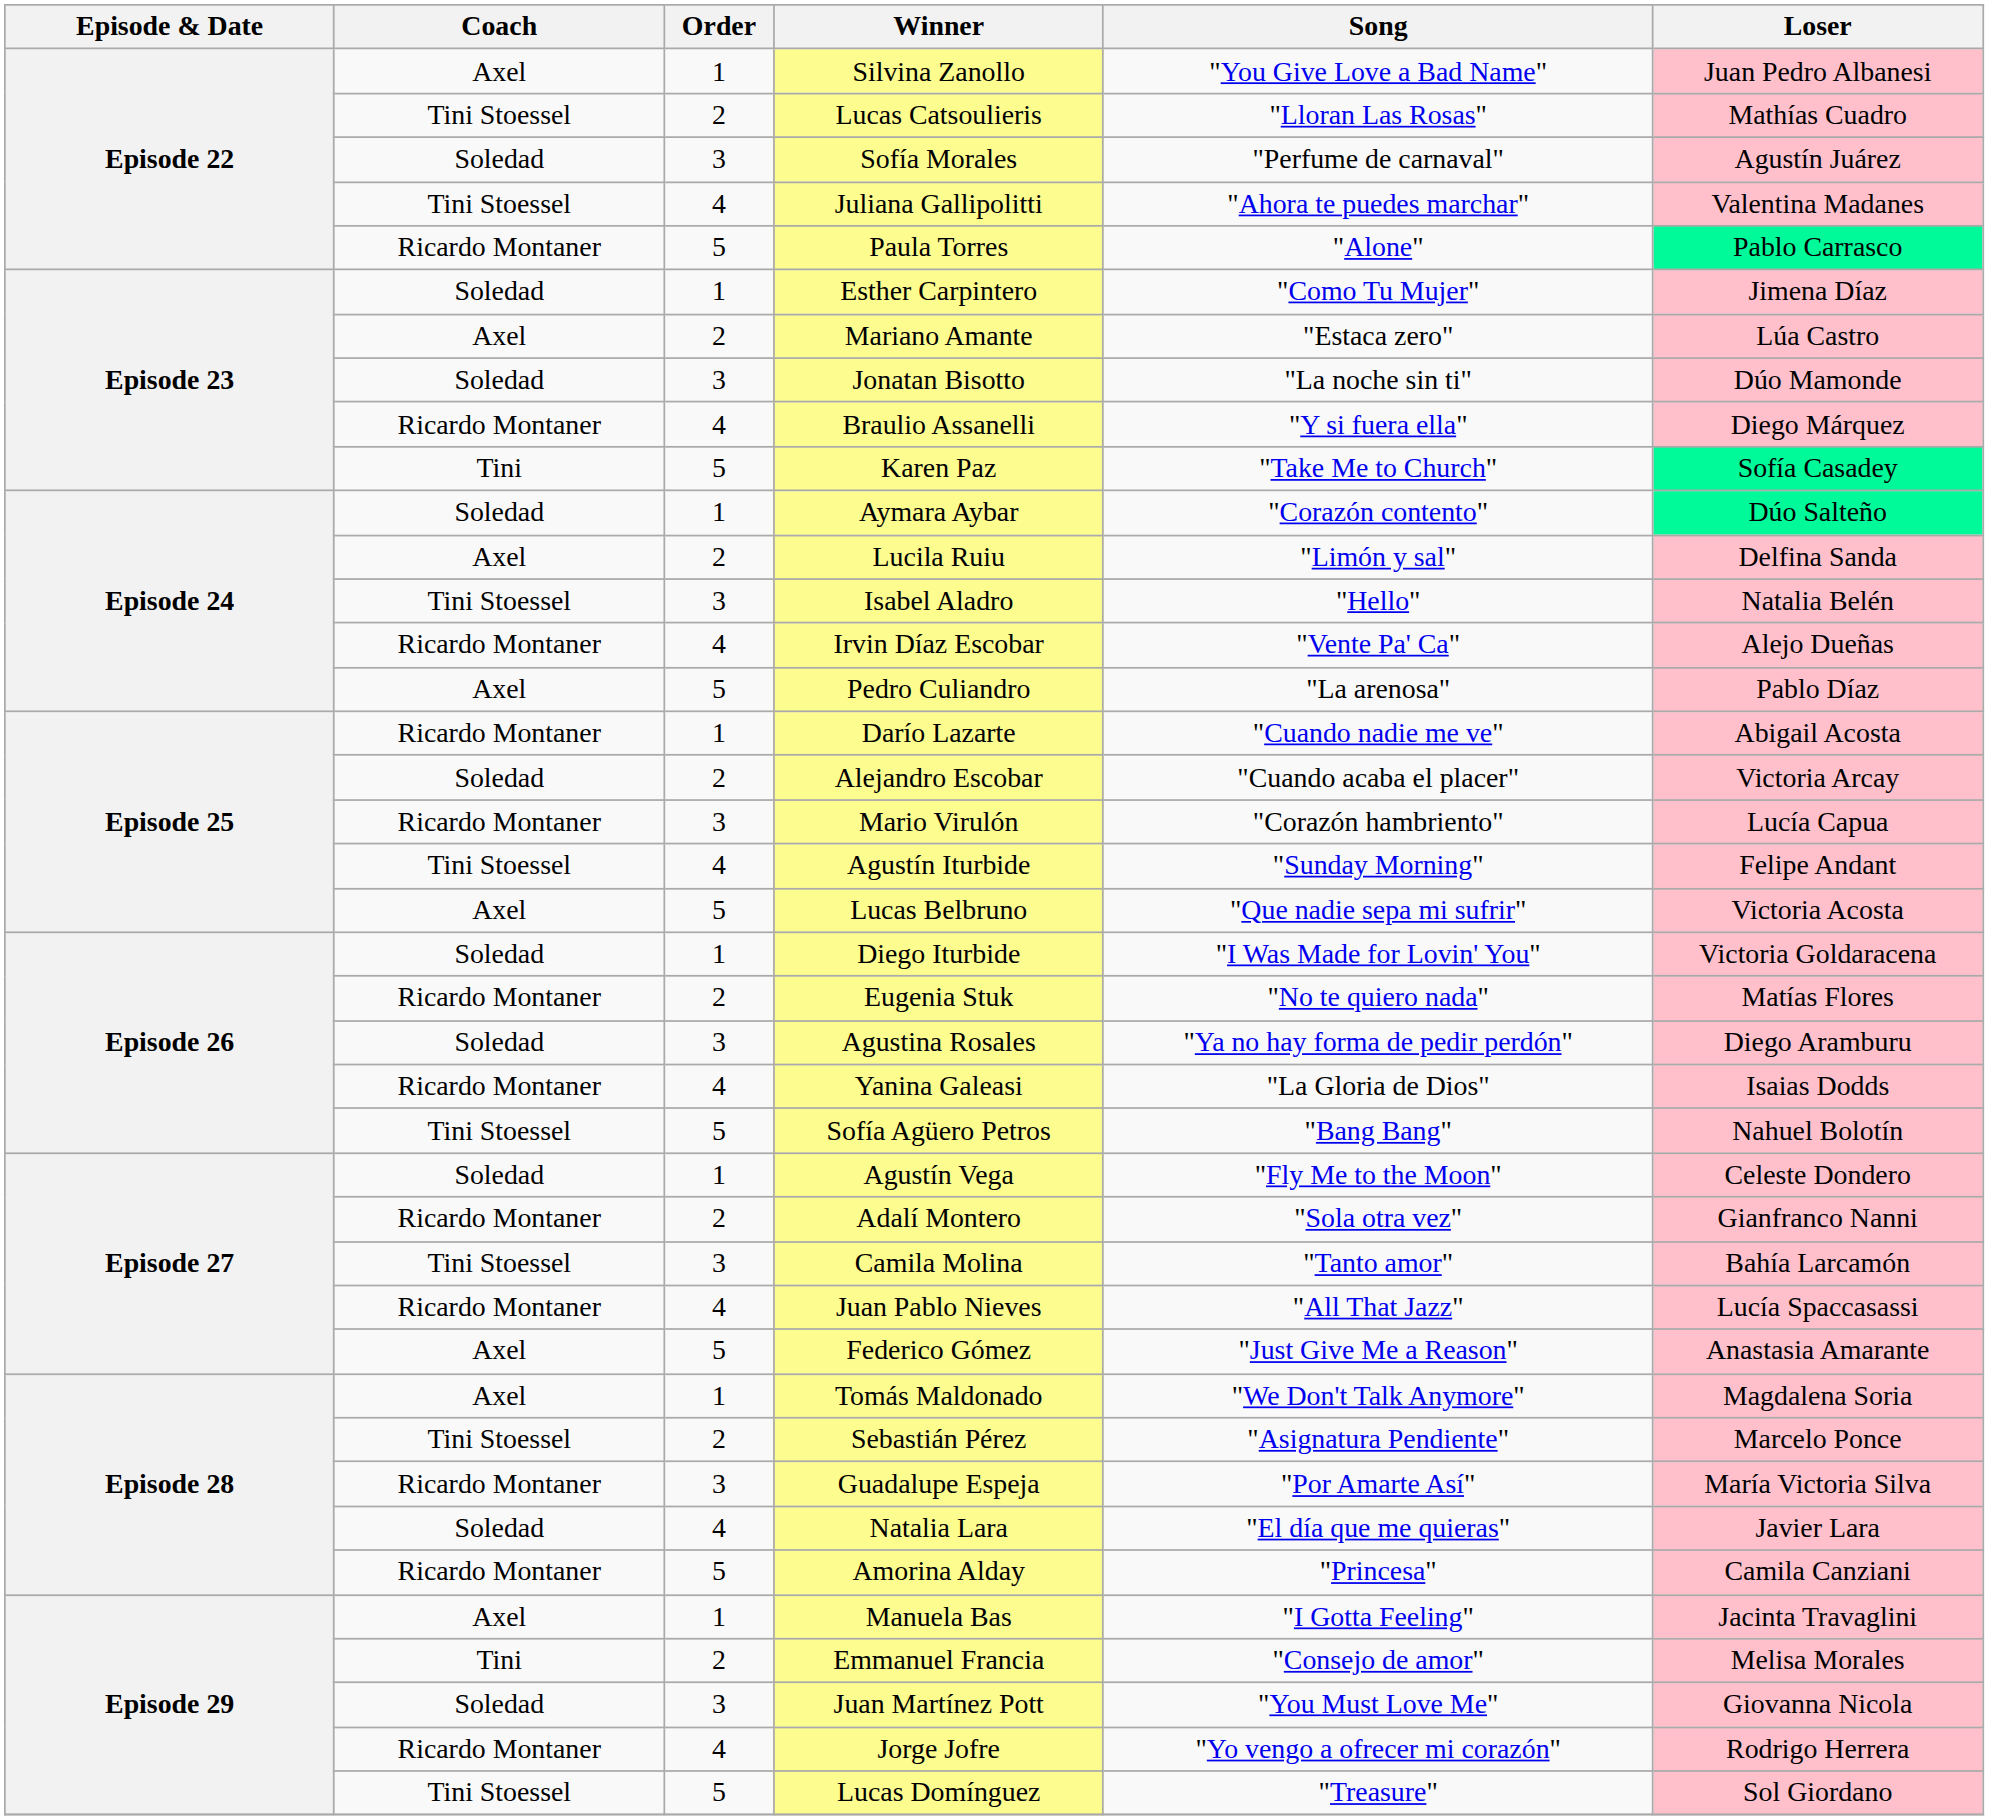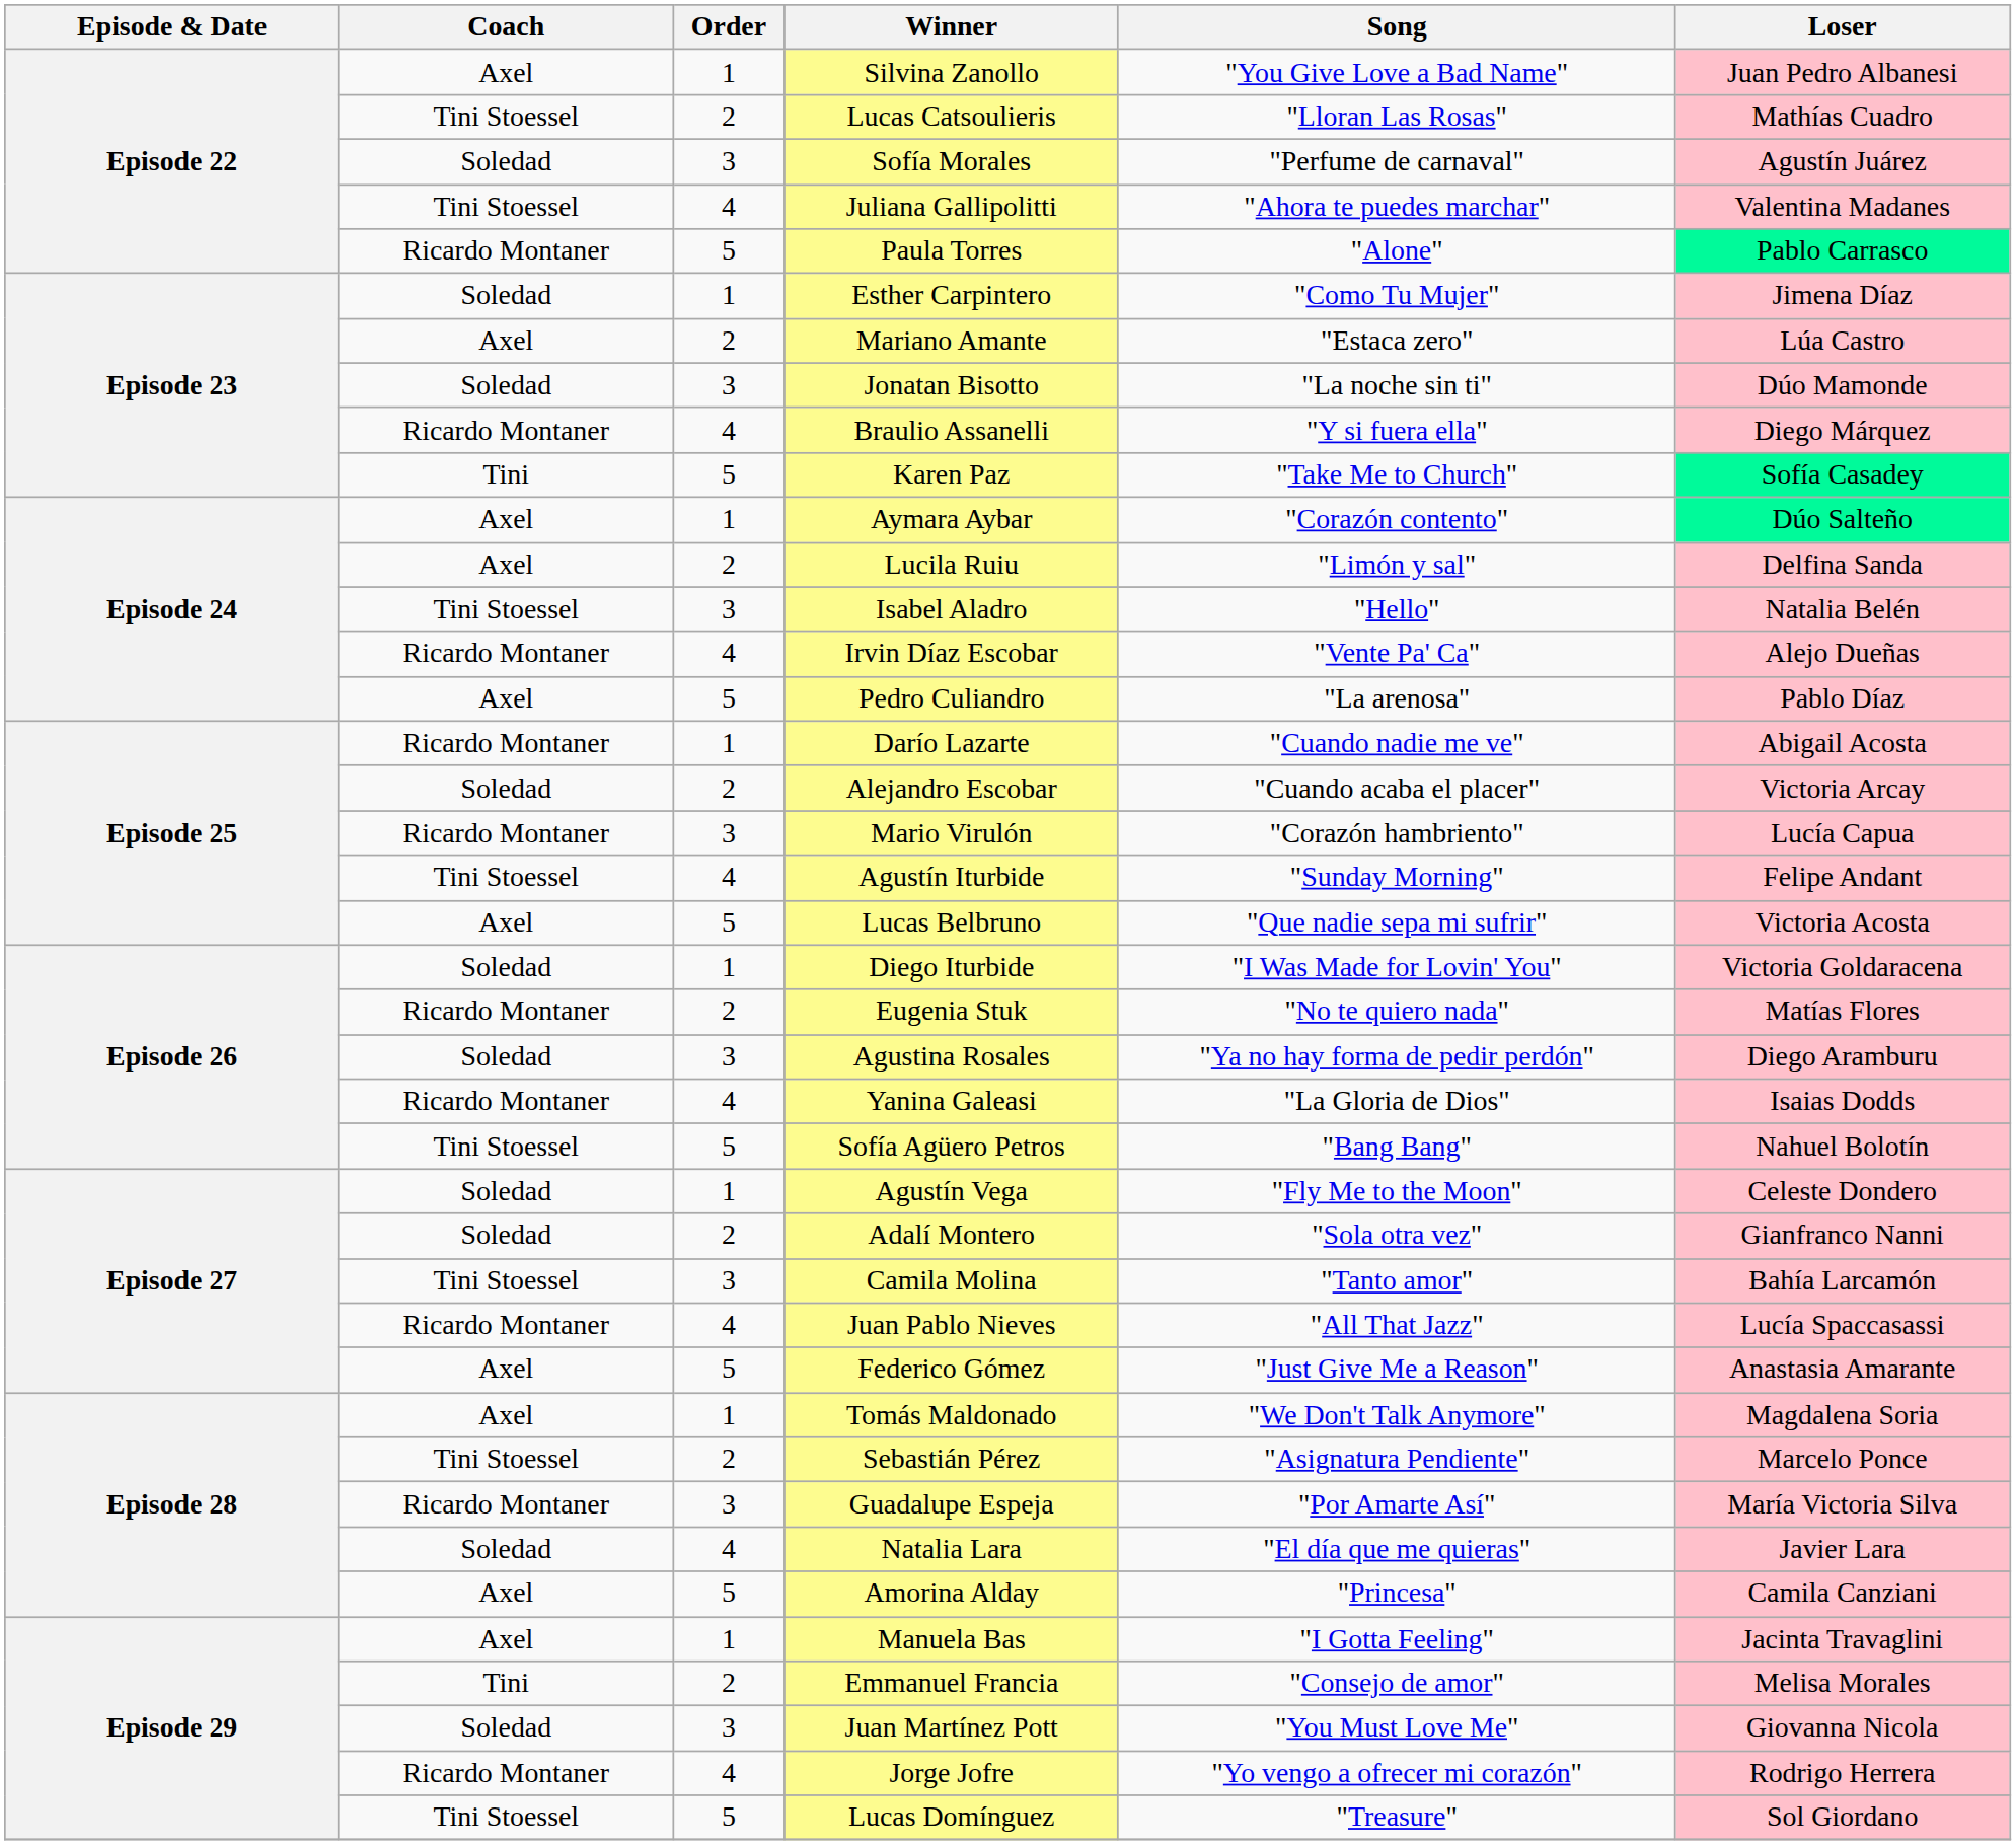 <table class="wikitable" style="text-align: center; width:90%;">
 <tr>
 <th style="width:15%;">Episode & Date</th>
 <th style="width:15%;">Coach</th>
 <th style="width:5%;">Order</th>
 <th style="width:15%;">Winner</th>
 <th style="width:25%;">Song</th>
 <th style="width:15%;">Loser</th>
 </tr>
 <tr>
 <th rowspan="5">Episode 22<br><small></small></th>
 <td>Axel</td>
 <td>1</td>
 <td style="background:#fdfc8f">Silvina Zanollo</td>
 <td>"<a href='#'>You Give Love a Bad Name</a>"</td>
 <td style="background:pink">Juan Pedro Albanesi</td>
 </tr>
 <tr>
 <td>Tini Stoessel</td>
 <td>2</td>
 <td style="background:#fdfc8f">Lucas Catsoulieris</td>
 <td>"<a href='#'>Lloran Las Rosas</a>"</td>
 <td style="background:pink">Mathías Cuadro</td>
 </tr>
 <tr>
 <td>Soledad</td>
 <td>3</td>
 <td style="background:#fdfc8f">Sofía Morales</td>
 <td>"Perfume de carnaval"</td>
 <td style="background:pink">Agustín Juárez</td>
 </tr>
 <tr>
 <td>Tini Stoessel</td>
 <td>4</td>
 <td style="background:#fdfc8f">Juliana Gallipolitti</td>
 <td>"<a href='#'>Ahora te puedes marchar</a>"</td>
 <td style="background:pink">Valentina Madanes</td>
 </tr>
 <tr>
 <td>Ricardo Montaner</td>
 <td>5</td>
 <td style="background:#fdfc8f">Paula Torres</td>
 <td>"<a href='#'>Alone</a>"</td>
 <td style="background:#00fa9a">Pablo Carrasco</td>
 </tr>
 <tr>
 <th rowspan="5">Episode 23<br><small></small></th>
 <td>Soledad</td>
 <td>1</td>
 <td style="background:#fdfc8f">Esther Carpintero</td>
 <td>"<a href='#'>Como Tu Mujer</a>"</td>
 <td style="background:pink">Jimena Díaz</td>
 </tr>
 <tr>
 <td>Axel</td>
 <td>2</td>
 <td style="background:#fdfc8f">Mariano Amante</td>
 <td>"Estaca zero"</td>
 <td style="background:pink">Lúa Castro</td>
 </tr>
 <tr>
 <td>Soledad</td>
 <td>3</td>
 <td style="background:#fdfc8f">Jonatan Bisotto</td>
 <td>"La noche sin ti"</td>
 <td style="background:pink">Dúo Mamonde</td>
 </tr>
 <tr>
 <td>Ricardo Montaner</td>
 <td>4</td>
 <td style="background:#fdfc8f">Braulio Assanelli</td>
 <td>"<a href='#'>Y si fuera ella</a>"</td>
 <td style="background:pink">Diego Márquez</td>
 </tr>
 <tr>
 <td>Tini</td>
 <td>5</td>
 <td style="background:#fdfc8f">Karen Paz</td>
 <td>"<a href='#'>Take Me to Church</a>"</td>
 <td style="background:#00fa9a">Sofía Casadey</td>
 </tr>
 <tr>
 <th rowspan="5">Episode 24<br><small></small></th>
-<td>Soledad</td>
+<td>Axel</td>
 <td>1</td>
 <td style="background:#fdfc8f">Aymara Aybar</td>
 <td>"<a href='#'>Corazón contento</a>"</td>
 <td style="background:#00fa9a">Dúo Salteño</td>
 </tr>
 <tr>
 <td>Axel</td>
 <td>2</td>
 <td style="background:#fdfc8f">Lucila Ruiu</td>
 <td>"<a href='#'>Limón y sal</a>"</td>
 <td style="background:pink">Delfina Sanda</td>
 </tr>
 <tr>
 <td>Tini Stoessel</td>
 <td>3</td>
 <td style="background:#fdfc8f">Isabel Aladro</td>
 <td>"<a href='#'>Hello</a>"</td>
 <td style="background:pink">Natalia Belén</td>
 </tr>
 <tr>
 <td>Ricardo Montaner</td>
 <td>4</td>
 <td style="background:#fdfc8f">Irvin Díaz Escobar</td>
 <td>"<a href='#'>Vente Pa' Ca</a>"</td>
 <td style="background:pink">Alejo Dueñas</td>
 </tr>
 <tr>
 <td>Axel</td>
 <td>5</td>
 <td style="background:#fdfc8f">Pedro Culiandro</td>
 <td>"La arenosa"</td>
 <td style="background:pink">Pablo Díaz</td>
 </tr>
 <tr>
 <th rowspan="5">Episode 25<br><small></small></th>
 <td>Ricardo Montaner</td>
 <td>1</td>
 <td style="background:#fdfc8f">Darío Lazarte</td>
 <td>"<a href='#'>Cuando nadie me ve</a>"</td>
 <td style="background:pink">Abigail Acosta</td>
 </tr>
 <tr>
 <td>Soledad</td>
 <td>2</td>
 <td style="background:#fdfc8f">Alejandro Escobar</td>
 <td>"Cuando acaba el placer"</td>
 <td style="background:pink">Victoria Arcay</td>
 </tr>
 <tr>
 <td>Ricardo Montaner</td>
 <td>3</td>
 <td style="background:#fdfc8f">Mario Virulón</td>
 <td>"Corazón hambriento"</td>
 <td style="background:pink">Lucía Capua</td>
 </tr>
 <tr>
 <td>Tini Stoessel</td>
 <td>4</td>
 <td style="background:#fdfc8f">Agustín Iturbide</td>
 <td>"<a href='#'>Sunday Morning</a>"</td>
 <td style="background:pink">Felipe Andant</td>
 </tr>
 <tr>
 <td>Axel</td>
 <td>5</td>
 <td style="background:#fdfc8f">Lucas Belbruno</td>
 <td>"<a href='#'>Que nadie sepa mi sufrir</a>"</td>
 <td style="background:pink">Victoria Acosta</td>
 </tr>
 <tr>
 <th rowspan="5">Episode 26<br><small></small></th>
 <td>Soledad</td>
 <td>1</td>
 <td style="background:#fdfc8f">Diego Iturbide</td>
 <td>"<a href='#'>I Was Made for Lovin' You</a>"</td>
 <td style="background:pink">Victoria Goldaracena</td>
 </tr>
 <tr>
 <td>Ricardo Montaner</td>
 <td>2</td>
 <td style="background:#fdfc8f">Eugenia Stuk</td>
 <td>"<a href='#'>No te quiero nada</a>"</td>
 <td style="background:pink">Matías Flores</td>
 </tr>
 <tr>
 <td>Soledad</td>
 <td>3</td>
 <td style="background:#fdfc8f">Agustina Rosales</td>
 <td>"<a href='#'>Ya no hay forma de pedir perdón</a>"</td>
 <td style="background:pink">Diego Aramburu</td>
 </tr>
 <tr>
 <td>Ricardo Montaner</td>
 <td>4</td>
 <td style="background:#fdfc8f">Yanina Galeasi</td>
 <td>"La Gloria de Dios"</td>
 <td style="background:pink">Isaias Dodds</td>
 </tr>
 <tr>
 <td>Tini Stoessel</td>
 <td>5</td>
 <td style="background:#fdfc8f">Sofía Agüero Petros</td>
 <td>"<a href='#'>Bang Bang</a>"</td>
 <td style="background:pink">Nahuel Bolotín</td>
 </tr>
 <tr>
 <th rowspan="5">Episode 27<br><small></small></th>
 <td>Soledad</td>
 <td>1</td>
 <td style="background:#fdfc8f">Agustín Vega</td>
 <td>"<a href='#'>Fly Me to the Moon</a>"</td>
 <td style="background:pink">Celeste Dondero</td>
 </tr>
 <tr>
-<td>Ricardo Montaner</td>
+<td>Soledad</td>
 <td>2</td>
 <td style="background:#fdfc8f">Adalí Montero</td>
 <td>"<a href='#'>Sola otra vez</a>"</td>
 <td style="background:pink">Gianfranco Nanni</td>
 </tr>
 <tr>
 <td>Tini Stoessel</td>
 <td>3</td>
 <td style="background:#fdfc8f">Camila Molina</td>
 <td>"<a href='#'>Tanto amor</a>"</td>
 <td style="background:pink">Bahía Larcamón</td>
 </tr>
 <tr>
 <td>Ricardo Montaner</td>
 <td>4</td>
 <td style="background:#fdfc8f">Juan Pablo Nieves</td>
 <td>"<a href='#'>All That Jazz</a>"</td>
 <td style="background:pink">Lucía Spaccasassi</td>
 </tr>
 <tr>
 <td>Axel</td>
 <td>5</td>
 <td style="background:#fdfc8f">Federico Gómez</td>
 <td>"<a href='#'>Just Give Me a Reason</a>"</td>
 <td style="background:pink">Anastasia Amarante</td>
 </tr>
 <tr>
 <th rowspan="5">Episode 28<br><small></small></th>
 <td>Axel</td>
 <td>1</td>
 <td style="background:#fdfc8f">Tomás Maldonado</td>
 <td>"<a href='#'>We Don't Talk Anymore</a>"</td>
 <td style="background:pink">Magdalena Soria</td>
 </tr>
 <tr>
 <td>Tini Stoessel</td>
 <td>2</td>
 <td style="background:#fdfc8f">Sebastián Pérez</td>
 <td>"<a href='#'>Asignatura Pendiente</a>"</td>
 <td style="background:pink">Marcelo Ponce</td>
 </tr>
 <tr>
 <td>Ricardo Montaner</td>
 <td>3</td>
 <td style="background:#fdfc8f">Guadalupe Espeja</td>
 <td>"<a href='#'>Por Amarte Así</a>"</td>
 <td style="background:pink">María Victoria Silva</td>
 </tr>
 <tr>
 <td>Soledad</td>
 <td>4</td>
 <td style="background:#fdfc8f">Natalia Lara</td>
 <td>"<a href='#'>El día que me quieras</a>"</td>
 <td style="background:pink">Javier Lara</td>
 </tr>
 <tr>
-<td>Ricardo Montaner</td>
+<td>Axel</td>
 <td>5</td>
 <td style="background:#fdfc8f">Amorina Alday</td>
 <td>"<a href='#'>Princesa</a>"</td>
 <td style="background:pink">Camila Canziani</td>
 </tr>
 <tr>
 <th rowspan="5">Episode 29<br><small></small></th>
 <td>Axel</td>
 <td>1</td>
 <td style="background:#fdfc8f">Manuela Bas</td>
 <td>"<a href='#'>I Gotta Feeling</a>"</td>
 <td style="background:pink">Jacinta Travaglini</td>
 </tr>
 <tr>
 <td>Tini</td>
 <td>2</td>
 <td style="background:#fdfc8f">Emmanuel Francia</td>
 <td>"<a href='#'>Consejo de amor</a>"</td>
 <td style="background:pink">Melisa Morales</td>
 </tr>
 <tr>
 <td>Soledad</td>
 <td>3</td>
 <td style="background:#fdfc8f">Juan Martínez Pott</td>
 <td>"<a href='#'>You Must Love Me</a>"</td>
 <td style="background:pink">Giovanna Nicola</td>
 </tr>
 <tr>
 <td>Ricardo Montaner</td>
 <td>4</td>
 <td style="background:#fdfc8f">Jorge Jofre</td>
 <td>"<a href='#'>Yo vengo a ofrecer mi corazón</a>"</td>
 <td style="background:pink">Rodrigo Herrera</td>
 </tr>
 <tr>
 <td>Tini Stoessel</td>
 <td>5</td>
 <td style="background:#fdfc8f">Lucas Domínguez</td>
 <td>"<a href='#'>Treasure</a>"</td>
 <td style="background:pink">Sol Giordano</td>
 </tr>
 <tr>
 </tr>
 </table>
